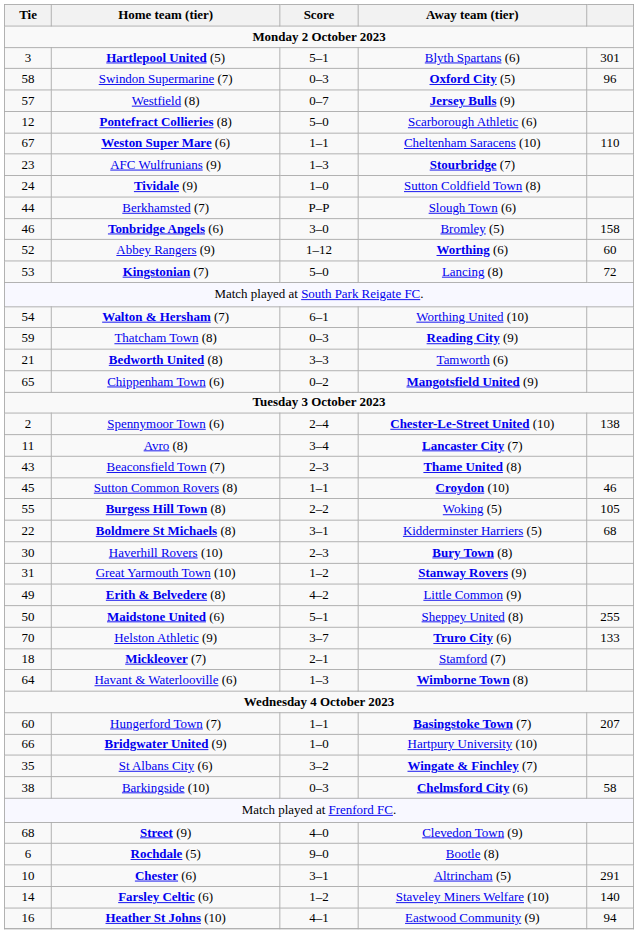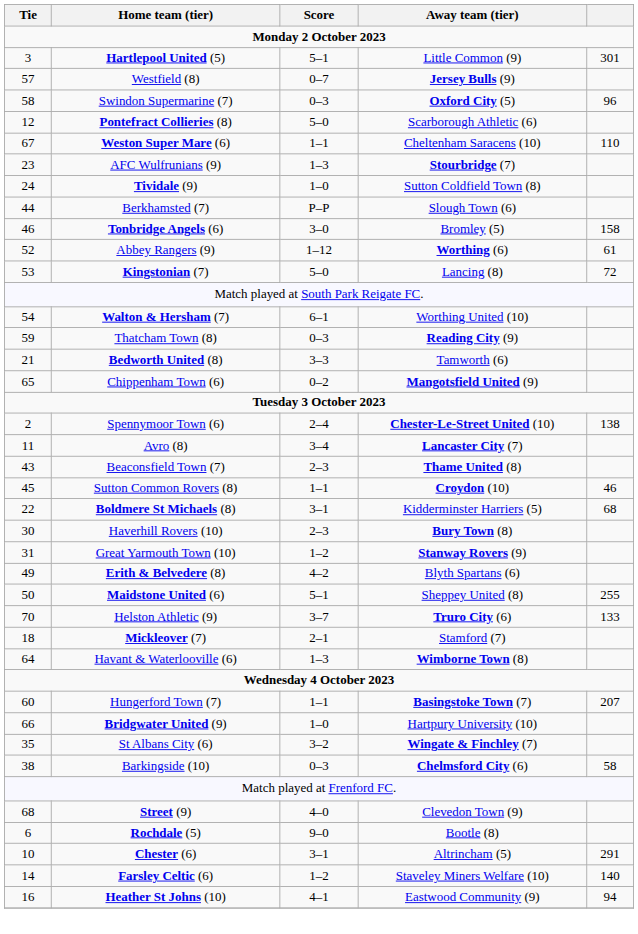 <table class="wikitable" style="width:700px;text-align:center;font-size:90%">
 <tr>
 <th scope="col" style="width: 7.50%">Tie</th>
 <th scope="col" style="width:36.25%">Home team (tier)</th>
 <th scope="col" style="width:12.50%">Score</th>
 <th scope="col" style="width:36.25%">Away team (tier)</th>
 <th scope="col" style="width: 7.50%"></th>
 </tr>
 <tr>
 <td colspan="5"><strong>Monday 2 October 2023</strong></td>
 </tr>
 <tr>
 <td>3</td>
 <td><strong><a href='#'>Hartlepool United</a></strong> (5)</td>
 <td>5–1</td>
-<td><a href='#'>Blyth Spartans</a> (6)</td>
+<td><a href='#'>Little Common</a> (9)</td>
 <td>301</td>
+</tr>
+<tr>
+<td>57</td>
+<td><a href='#'>Westfield</a> (8)</td>
+<td>0–7</td>
+<td><strong><a href='#'>Jersey Bulls</a></strong> (9)</td>
+<td></td>
 </tr>
 <tr>
 <td>58</td>
 <td><a href='#'>Swindon Supermarine</a> (7)</td>
 <td>0–3</td>
 <td><strong><a href='#'>Oxford City</a></strong> (5)</td>
 <td>96</td>
-</tr>
-<tr>
-<td>57</td>
-<td><a href='#'>Westfield</a> (8)</td>
-<td>0–7</td>
-<td><strong><a href='#'>Jersey Bulls</a></strong> (9)</td>
-<td></td>
 </tr>
 <tr>
 <td>12</td>
 <td><strong><a href='#'>Pontefract Collieries</a></strong> (8)</td>
 <td>5–0</td>
 <td><a href='#'>Scarborough Athletic</a> (6)</td>
 <td></td>
 </tr>
 <tr>
 <td>67</td>
 <td><strong><a href='#'>Weston Super Mare</a></strong> (6)</td>
 <td>1–1 </td>
 <td><a href='#'>Cheltenham Saracens</a> (10)</td>
 <td>110</td>
 </tr>
 <tr>
 <td>23</td>
 <td><a href='#'>AFC Wulfrunians</a> (9)</td>
 <td>1–3</td>
 <td><strong><a href='#'>Stourbridge</a></strong> (7)</td>
 <td></td>
 </tr>
 <tr>
 <td>24</td>
 <td><strong><a href='#'>Tividale</a></strong> (9)</td>
 <td>1–0</td>
 <td><a href='#'>Sutton Coldfield Town</a> (8)</td>
 <td></td>
 </tr>
 <tr>
 <td>44</td>
 <td><a href='#'>Berkhamsted</a> (7)</td>
 <td>P–P</td>
 <td><a href='#'>Slough Town</a> (6)</td>
 <td></td>
 </tr>
 <tr>
 <td>46</td>
 <td><strong><a href='#'>Tonbridge Angels</a></strong> (6)</td>
 <td>3–0</td>
 <td><a href='#'>Bromley</a> (5)</td>
 <td>158</td>
 </tr>
 <tr>
 <td>52</td>
 <td><a href='#'>Abbey Rangers</a> (9)</td>
 <td>1–12</td>
 <td><strong><a href='#'>Worthing</a></strong> (6)</td>
-<td>60</td>
+<td>61</td>
 </tr>
 <tr>
 <td>53</td>
 <td><strong><a href='#'>Kingstonian</a></strong> (7)</td>
 <td>5–0</td>
 <td><a href='#'>Lancing</a> (8)</td>
 <td>72</td>
 </tr>
 <tr>
 <td colspan="5" style="background:GhostWhite;height:20px;text-align:center">Match played at <a href='#'>South Park Reigate FC</a>.</td>
 </tr>
 <tr>
 <td>54</td>
 <td><strong><a href='#'>Walton & Hersham</a></strong> (7)</td>
 <td>6–1</td>
 <td><a href='#'>Worthing United</a> (10)</td>
 <td></td>
 </tr>
 <tr>
 <td>59</td>
 <td><a href='#'>Thatcham Town</a> (8)</td>
 <td>0–3</td>
 <td><strong><a href='#'>Reading City</a></strong> (9)</td>
 <td></td>
 </tr>
 <tr>
 <td>21</td>
 <td><strong><a href='#'>Bedworth United</a></strong> (8)</td>
 <td>3–3 </td>
 <td><a href='#'>Tamworth</a> (6)</td>
 <td></td>
 </tr>
 <tr>
 <td>65</td>
 <td><a href='#'>Chippenham Town</a> (6)</td>
 <td>0–2</td>
 <td><strong><a href='#'>Mangotsfield United</a></strong> (9)</td>
 <td></td>
 </tr>
 <tr>
 <td colspan="5"><strong>Tuesday 3 October 2023</strong></td>
 </tr>
 <tr>
 <td>2</td>
 <td><a href='#'>Spennymoor Town</a> (6)</td>
 <td>2–4</td>
 <td><strong><a href='#'>Chester-Le-Street United</a></strong> (10)</td>
 <td>138</td>
 </tr>
 <tr>
 <td>11</td>
 <td><a href='#'>Avro</a> (8)</td>
 <td>3–4</td>
 <td><strong><a href='#'>Lancaster City</a></strong> (7)</td>
 <td></td>
 </tr>
 <tr>
 <td>43</td>
 <td><a href='#'>Beaconsfield Town</a> (7)</td>
 <td>2–3</td>
 <td><strong><a href='#'>Thame United</a></strong> (8)</td>
 <td></td>
 </tr>
 <tr>
 <td>45</td>
 <td><a href='#'>Sutton Common Rovers</a> (8)</td>
 <td>1–1 </td>
 <td><strong><a href='#'>Croydon</a></strong> (10)</td>
 <td>46</td>
 </tr>
 <tr>
-<td>55</td>
-<td><strong><a href='#'>Burgess Hill Town</a></strong> (8)</td>
-<td>2–2 </td>
-<td><a href='#'>Woking</a> (5)</td>
-<td>105</td>
-</tr>
-<tr>
 <td>22</td>
 <td><strong><a href='#'>Boldmere St Michaels</a></strong> (8)</td>
 <td>3–1</td>
 <td><a href='#'>Kidderminster Harriers</a> (5)</td>
 <td>68</td>
 </tr>
 <tr>
 <td>30</td>
 <td><a href='#'>Haverhill Rovers</a> (10)</td>
 <td>2–3</td>
 <td><strong><a href='#'>Bury Town</a></strong> (8)</td>
 <td></td>
 </tr>
 <tr>
 <td>31</td>
 <td><a href='#'>Great Yarmouth Town</a> (10)</td>
 <td>1–2</td>
 <td><strong><a href='#'>Stanway Rovers</a></strong> (9)</td>
 <td></td>
 </tr>
 <tr>
 <td>49</td>
 <td><strong><a href='#'>Erith & Belvedere</a></strong> (8)</td>
 <td>4–2</td>
-<td><a href='#'>Little Common</a> (9)</td>
+<td><a href='#'>Blyth Spartans</a> (6)</td>
 <td></td>
 </tr>
 <tr>
 <td>50</td>
 <td><strong><a href='#'>Maidstone United</a></strong> (6)</td>
 <td>5–1</td>
 <td><a href='#'>Sheppey United</a> (8)</td>
 <td>255</td>
 </tr>
 <tr>
 <td>70</td>
 <td><a href='#'>Helston Athletic</a> (9)</td>
 <td>3–7</td>
 <td><strong><a href='#'>Truro City</a></strong> (6)</td>
 <td>133</td>
 </tr>
 <tr>
 <td>18</td>
 <td><strong><a href='#'>Mickleover</a></strong> (7)</td>
 <td>2–1</td>
 <td><a href='#'>Stamford</a> (7)</td>
 <td></td>
 </tr>
 <tr>
 <td>64</td>
 <td><a href='#'>Havant & Waterlooville</a> (6)</td>
 <td>1–3</td>
 <td><strong><a href='#'>Wimborne Town</a></strong> (8)</td>
 <td></td>
 </tr>
 <tr>
 <td colspan="5"><strong>Wednesday 4 October 2023</strong></td>
 </tr>
 <tr>
 <td>60</td>
 <td><a href='#'>Hungerford Town</a> (7)</td>
 <td>1–1 </td>
 <td><strong><a href='#'>Basingstoke Town</a></strong> (7)</td>
 <td>207</td>
 </tr>
 <tr>
 <td>66</td>
 <td><strong><a href='#'>Bridgwater United</a></strong> (9)</td>
 <td>1–0</td>
 <td><a href='#'>Hartpury University</a> (10)</td>
 <td></td>
 </tr>
 <tr>
 <td>35</td>
 <td><a href='#'>St Albans City</a> (6)</td>
 <td>3–2</td>
 <td><strong><a href='#'>Wingate & Finchley</a></strong> (7)</td>
 <td></td>
 </tr>
 <tr>
 <td>38</td>
 <td><a href='#'>Barkingside</a> (10)</td>
 <td>0–3</td>
 <td><strong><a href='#'>Chelmsford City</a></strong> (6)</td>
 <td>58</td>
 </tr>
 <tr>
 <td colspan="5" style="background:GhostWhite;height:20px;text-align:center">Match played at <a href='#'>Frenford FC</a>.</td>
 </tr>
 <tr>
 <td>68</td>
 <td><strong><a href='#'>Street</a></strong> (9)</td>
 <td>4–0</td>
 <td><a href='#'>Clevedon Town</a> (9)</td>
 <td></td>
 </tr>
 <tr>
 <td>6</td>
 <td><strong><a href='#'>Rochdale</a></strong> (5)</td>
 <td>9–0</td>
 <td><a href='#'>Bootle</a> (8)</td>
 <td></td>
 </tr>
 <tr>
 <td>10</td>
 <td><strong><a href='#'>Chester</a></strong> (6)</td>
 <td>3–1</td>
 <td><a href='#'>Altrincham</a> (5)</td>
 <td>291</td>
 </tr>
 <tr>
 <td>14</td>
 <td><strong><a href='#'>Farsley Celtic</a></strong> (6)</td>
 <td>1–2</td>
 <td><a href='#'>Staveley Miners Welfare</a> (10)</td>
 <td>140</td>
 </tr>
 <tr>
 <td>16</td>
 <td><strong><a href='#'>Heather St Johns</a></strong> (10)</td>
 <td>4–1</td>
 <td><a href='#'>Eastwood Community</a> (9)</td>
 <td>94</td>
 </tr>
 <tr>
 </tr>
 </table>
